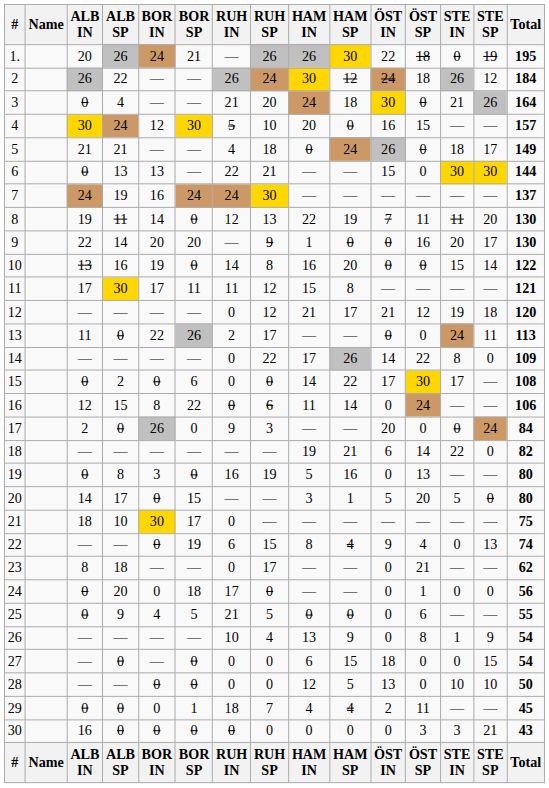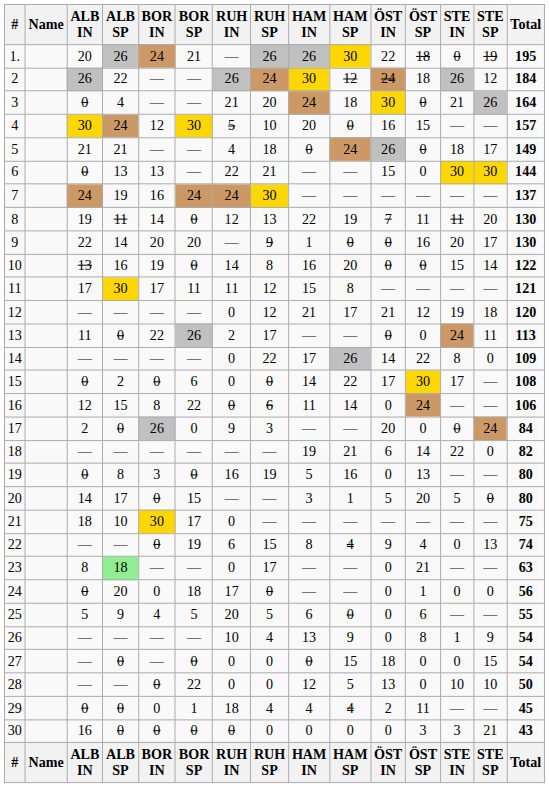 <table class="wikitable"  style="text-align:center; font-size: 90%;">
 <tr>
 <th>#</th>
 <th>Name</th>
 <th>ALB <br>IN</th>
 <th>ALB <br>SP</th>
 <th>BOR <br>IN</th>
 <th>BOR <br>SP</th>
 <th>RUH <br>IN</th>
 <th>RUH <br>SP</th>
 <th>HAM <br>IN</th>
 <th>HAM <br>SP</th>
 <th>ÖST <br>IN</th>
 <th>ÖST<br>SP</th>
 <th>STE<br>IN</th>
 <th>STE<br>SP</th>
 <th>Total</th>
 </tr>
 <tr>
 <td>1.</td>
 <td align="left"></td>
 <td>20</td>
 <td bgcolor="silver">26</td>
 <td bgcolor=CC9966>24</td>
 <td>21</td>
 <td>—</td>
 <td bgcolor="silver">26</td>
 <td bgcolor="silver">26</td>
 <td bgcolor="gold">30</td>
 <td>22</td>
 <td><s>18</s></td>
 <td><s>0</s></td>
 <td><s>19</s></td>
 <td><strong>195</strong></td>
 </tr>
 <tr>
 <td>2</td>
 <td align="left"></td>
 <td bgcolor="silver">26</td>
 <td>22</td>
 <td>—</td>
 <td>—</td>
 <td bgcolor="silver">26</td>
 <td bgcolor=CC9966>24</td>
 <td bgcolor="gold">30</td>
 <td><s>12</s></td>
 <td bgcolor=CC9966><s>24</s></td>
 <td>18</td>
 <td bgcolor="silver">26</td>
 <td>12</td>
 <td><strong>184</strong></td>
 </tr>
 <tr>
 <td>3</td>
 <td align="left"></td>
 <td><s>0</s></td>
 <td>4</td>
 <td>—</td>
 <td>—</td>
 <td>21</td>
 <td>20</td>
 <td bgcolor=CC9966>24</td>
 <td>18</td>
 <td bgcolor="gold">30</td>
 <td><s>0</s></td>
 <td>21</td>
 <td bgcolor="silver">26</td>
 <td><strong>164</strong></td>
 </tr>
 <tr>
 <td>4</td>
 <td align="left"></td>
 <td bgcolor="gold">30</td>
 <td bgcolor=CC9966>24</td>
 <td>12</td>
 <td bgcolor="gold">30</td>
 <td><s>5</s></td>
 <td>10</td>
 <td>20</td>
 <td><s>0</s></td>
 <td>16</td>
 <td>15</td>
 <td>—</td>
 <td>—</td>
 <td><strong>157</strong></td>
 </tr>
 <tr>
 <td>5</td>
 <td align="left"></td>
 <td>21</td>
 <td>21</td>
 <td>—</td>
 <td>—</td>
 <td>4</td>
 <td>18</td>
 <td><s>0</s></td>
 <td bgcolor=CC9966>24</td>
 <td bgcolor="silver">26</td>
 <td><s>0</s></td>
 <td>18</td>
 <td>17</td>
 <td><strong>149</strong></td>
 </tr>
 <tr>
 <td>6</td>
 <td align="left"></td>
 <td><s>0</s></td>
 <td>13</td>
 <td>13</td>
 <td>—</td>
 <td>22</td>
 <td>21</td>
 <td>—</td>
 <td>—</td>
 <td>15</td>
 <td>0</td>
 <td bgcolor="gold">30</td>
 <td bgcolor="gold">30</td>
 <td><strong>144</strong></td>
 </tr>
 <tr>
 <td>7</td>
 <td align="left"></td>
 <td bgcolor=CC9966>24</td>
 <td>19</td>
 <td>16</td>
 <td bgcolor=CC9966>24</td>
 <td bgcolor=CC9966>24</td>
 <td bgcolor="gold">30</td>
 <td>—</td>
 <td>—</td>
 <td>—</td>
 <td>—</td>
 <td>—</td>
 <td>—</td>
 <td><strong>137</strong></td>
 </tr>
 <tr>
 <td>8</td>
 <td align="left"></td>
 <td>19</td>
 <td><s>11</s></td>
 <td>14</td>
 <td><s>0</s></td>
 <td>12</td>
 <td>13</td>
 <td>22</td>
 <td>19</td>
 <td><s>7</s></td>
 <td>11</td>
 <td><s>11</s></td>
 <td>20</td>
 <td><strong>130</strong></td>
 </tr>
 <tr>
 <td>9</td>
 <td align="left"></td>
 <td>22</td>
 <td>14</td>
 <td>20</td>
 <td>20</td>
 <td>—</td>
 <td><s>9</s></td>
 <td>1</td>
 <td><s>0</s></td>
 <td><s>0</s></td>
 <td>16</td>
 <td>20</td>
 <td>17</td>
 <td><strong>130</strong></td>
 </tr>
 <tr>
 <td>10</td>
 <td align="left"></td>
 <td><s>13</s></td>
 <td>16</td>
 <td>19</td>
 <td><s>0</s></td>
 <td>14</td>
 <td>8</td>
 <td>16</td>
 <td>20</td>
 <td><s>0</s></td>
 <td><s>0</s></td>
 <td>15</td>
 <td>14</td>
 <td><strong>122</strong></td>
 </tr>
 <tr>
 <td>11</td>
 <td align="left"></td>
 <td>17</td>
 <td bgcolor="gold">30</td>
 <td>17</td>
 <td>11</td>
 <td>11</td>
 <td>12</td>
 <td>15</td>
 <td>8</td>
 <td>—</td>
 <td>—</td>
 <td>—</td>
 <td>—</td>
 <td><strong>121</strong></td>
 </tr>
 <tr>
 <td>12</td>
 <td align="left"></td>
 <td>—</td>
 <td>—</td>
 <td>—</td>
 <td>—</td>
 <td>0</td>
 <td>12</td>
 <td>21</td>
 <td>17</td>
 <td>21</td>
 <td>12</td>
 <td>19</td>
 <td>18</td>
 <td><strong>120</strong></td>
 </tr>
 <tr>
 <td>13</td>
 <td align="left"></td>
 <td>11</td>
 <td><s>0</s></td>
 <td>22</td>
 <td bgcolor="silver">26</td>
 <td>2</td>
 <td>17</td>
 <td>—</td>
 <td>—</td>
 <td><s>0</s></td>
 <td>0</td>
 <td bgcolor=CC9966>24</td>
 <td>11</td>
 <td><strong>113</strong></td>
 </tr>
 <tr>
 <td>14</td>
 <td align="left"></td>
 <td>—</td>
 <td>—</td>
 <td>—</td>
 <td>—</td>
 <td>0</td>
 <td>22</td>
 <td>17</td>
 <td bgcolor="silver">26</td>
 <td>14</td>
 <td>22</td>
 <td>8</td>
 <td>0</td>
 <td><strong>109</strong></td>
 </tr>
 <tr>
 <td>15</td>
 <td align="left"></td>
 <td><s>0</s></td>
 <td>2</td>
 <td><s>0</s></td>
 <td>6</td>
 <td>0</td>
 <td><s>0</s></td>
 <td>14</td>
 <td>22</td>
 <td>17</td>
 <td bgcolor="gold">30</td>
 <td>17</td>
 <td>—</td>
 <td><strong>108</strong></td>
 </tr>
 <tr>
 <td>16</td>
 <td align="left"></td>
 <td>12</td>
 <td>15</td>
 <td>8</td>
 <td>22</td>
 <td><s>0</s></td>
 <td><s>6</s></td>
 <td>11</td>
 <td>14</td>
 <td>0</td>
 <td bgcolor=CC9966>24</td>
 <td>—</td>
 <td>—</td>
 <td><strong>106</strong></td>
 </tr>
 <tr>
 <td>17</td>
 <td align="left"></td>
 <td>2</td>
 <td><s>0</s></td>
 <td bgcolor="silver">26</td>
 <td>0</td>
 <td>9</td>
 <td>3</td>
 <td>—</td>
 <td>—</td>
 <td>20</td>
 <td>0</td>
 <td><s>0</s></td>
 <td bgcolor=CC9966>24</td>
 <td><strong>84</strong></td>
 </tr>
 <tr>
 <td>18</td>
 <td align="left"></td>
 <td>—</td>
 <td>—</td>
 <td>—</td>
 <td>—</td>
 <td>—</td>
 <td>—</td>
 <td>19</td>
 <td>21</td>
 <td>6</td>
 <td>14</td>
 <td>22</td>
 <td>0</td>
 <td><strong>82</strong></td>
 </tr>
 <tr>
 <td>19</td>
 <td align="left"></td>
 <td><s>0</s></td>
 <td>8</td>
 <td>3</td>
 <td><s>0</s></td>
 <td>16</td>
 <td>19</td>
 <td>5</td>
 <td>16</td>
 <td>0</td>
 <td>13</td>
 <td>—</td>
 <td>—</td>
 <td><strong>80</strong></td>
 </tr>
 <tr>
 <td>20</td>
 <td align="left"></td>
 <td>14</td>
 <td>17</td>
 <td><s>0</s></td>
 <td>15</td>
 <td>—</td>
 <td>—</td>
 <td>3</td>
 <td>1</td>
 <td>5</td>
 <td>20</td>
 <td>5</td>
 <td><s>0</s></td>
 <td><strong>80</strong></td>
 </tr>
 <tr>
 <td>21</td>
 <td align="left"></td>
 <td>18</td>
 <td>10</td>
 <td bgcolor="gold">30</td>
 <td>17</td>
 <td>0</td>
 <td>—</td>
 <td>—</td>
 <td>—</td>
 <td>—</td>
 <td>—</td>
 <td>—</td>
 <td>—</td>
 <td><strong>75</strong></td>
 </tr>
 <tr>
 <td>22</td>
 <td align="left"></td>
 <td>—</td>
 <td>—</td>
 <td><s>0</s></td>
 <td>19</td>
 <td>6</td>
 <td>15</td>
 <td>8</td>
 <td><s>4</s></td>
 <td>9</td>
 <td>4</td>
 <td>0</td>
 <td>13</td>
 <td><strong>74</strong></td>
 </tr>
 <tr>
 <td>23</td>
 <td align="left"></td>
 <td>8</td>
-<td>18</td>
+<td style="background: lightgreen;">18</td>
 <td>—</td>
 <td>—</td>
 <td>0</td>
 <td>17</td>
 <td>—</td>
 <td>—</td>
 <td>0</td>
 <td>21</td>
 <td>—</td>
 <td>—</td>
-<td><strong>62</strong></td>
+<td><strong>63</strong></td>
 </tr>
 <tr>
 <td>24</td>
 <td align="left"></td>
 <td><s>0</s></td>
 <td>20</td>
 <td>0</td>
 <td>18</td>
 <td>17</td>
 <td><s>0</s></td>
 <td>—</td>
 <td>—</td>
 <td>0</td>
 <td>1</td>
 <td>0</td>
 <td>0</td>
 <td><strong>56</strong></td>
 </tr>
 <tr>
 <td>25</td>
 <td align="left"></td>
-<td><s>0</s></td>
+<td>5</td>
 <td>9</td>
 <td>4</td>
 <td>5</td>
-<td>21</td>
+<td>20</td>
 <td>5</td>
-<td><s>0</s></td>
+<td>6</td>
 <td><s>0</s></td>
 <td>0</td>
 <td>6</td>
 <td>—</td>
 <td>—</td>
 <td><strong>55</strong></td>
 </tr>
 <tr>
 <td>26</td>
 <td align="left"></td>
 <td>—</td>
 <td>—</td>
 <td>—</td>
 <td>—</td>
 <td>10</td>
 <td>4</td>
 <td>13</td>
 <td>9</td>
 <td>0</td>
 <td>8</td>
 <td>1</td>
 <td>9</td>
 <td><strong>54</strong></td>
 </tr>
 <tr>
 <td>27</td>
 <td align="left"></td>
 <td>—</td>
 <td><s>0</s></td>
 <td>—</td>
 <td><s>0</s></td>
 <td>0</td>
 <td>0</td>
-<td>6</td>
+<td><s>0</s></td>
 <td>15</td>
 <td>18</td>
 <td>0</td>
 <td>0</td>
 <td>15</td>
 <td><strong>54</strong></td>
 </tr>
 <tr>
 <td>28</td>
 <td align="left"></td>
 <td>—</td>
 <td>—</td>
 <td><s>0</s></td>
-<td><s>0</s></td>
+<td>22</td>
 <td>0</td>
 <td>0</td>
 <td>12</td>
 <td>5</td>
 <td>13</td>
 <td>0</td>
 <td>10</td>
 <td>10</td>
 <td><strong>50</strong></td>
 </tr>
 <tr>
 <td>29</td>
 <td align="left"></td>
 <td><s>0</s></td>
 <td><s>0</s></td>
 <td>0</td>
 <td>1</td>
 <td>18</td>
-<td>7</td>
+<td>4</td>
 <td>4</td>
 <td><s>4</s></td>
 <td>2</td>
 <td>11</td>
 <td>—</td>
 <td>—</td>
 <td><strong>45</strong></td>
 </tr>
 <tr>
 <td>30</td>
 <td align="left"></td>
 <td>16</td>
 <td><s>0</s></td>
 <td><s>0</s></td>
 <td><s>0</s></td>
 <td><s>0</s></td>
 <td>0</td>
 <td>0</td>
 <td>0</td>
 <td>0</td>
 <td>3</td>
 <td>3</td>
 <td>21</td>
 <td><strong>43</strong></td>
 </tr>
 <tr>
 <th>#</th>
 <th>Name</th>
 <th>ALB <br>IN</th>
 <th>ALB <br>SP</th>
 <th>BOR <br>IN</th>
 <th>BOR <br>SP</th>
 <th>RUH <br>IN</th>
 <th>RUH <br>SP</th>
 <th>HAM <br>IN</th>
 <th>HAM <br>SP</th>
 <th>ÖST <br>IN</th>
 <th>ÖST<br>SP</th>
 <th>STE<br>IN</th>
 <th>STE<br>SP</th>
 <th>Total</th>
 </tr>
 </table>
